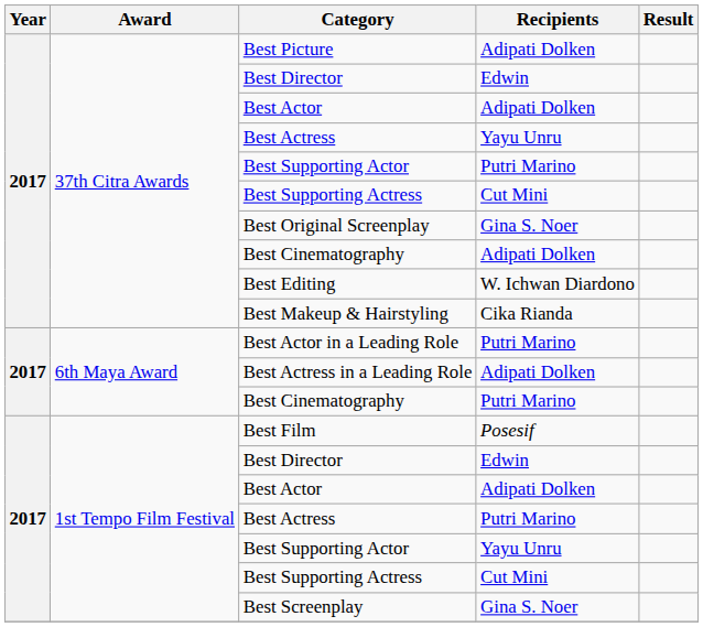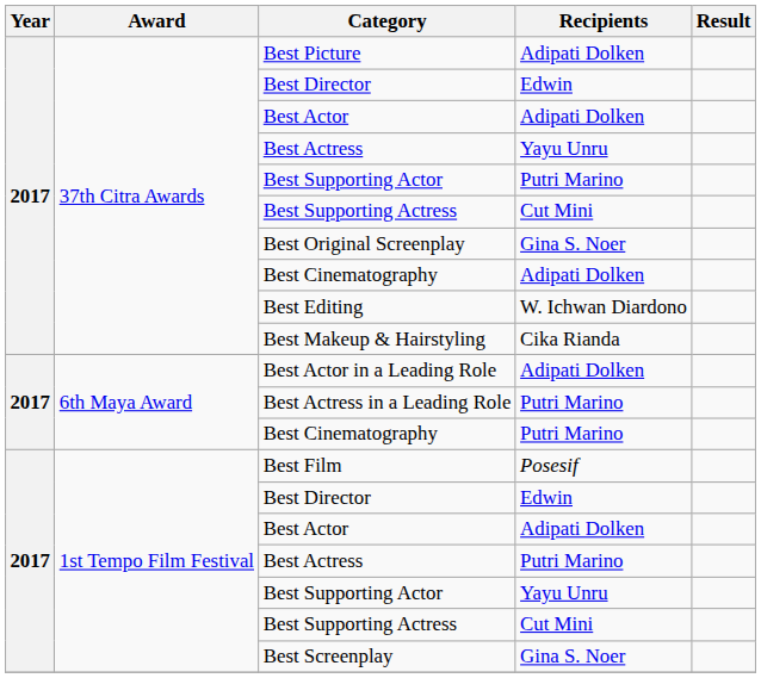 <table class="wikitable sortable">
 <tr>
 <th>Year</th>
 <th>Award</th>
 <th>Category</th>
 <th>Recipients</th>
 <th>Result</th>
 </tr>
 <tr>
 <th rowspan="10">2017</th>
 <td rowspan="10"><a href='#'>37th Citra Awards</a></td>
 <td><a href='#'>Best Picture</a></td>
 <td><a href='#'>Adipati Dolken</a></td>
 <td></td>
 </tr>
 <tr>
 <td><a href='#'>Best Director</a></td>
 <td><a href='#'>Edwin</a></td>
 <td></td>
 </tr>
 <tr>
 <td><a href='#'>Best Actor</a></td>
 <td><a href='#'>Adipati Dolken</a></td>
 <td></td>
 </tr>
 <tr>
 <td><a href='#'>Best Actress</a></td>
 <td><a href='#'>Yayu Unru</a></td>
 <td></td>
 </tr>
 <tr>
 <td><a href='#'>Best Supporting Actor</a></td>
 <td><a href='#'>Putri Marino</a></td>
 <td></td>
 </tr>
 <tr>
 <td><a href='#'>Best Supporting Actress</a></td>
 <td><a href='#'>Cut Mini</a></td>
 <td></td>
 </tr>
 <tr>
 <td>Best Original Screenplay</td>
 <td><a href='#'>Gina S. Noer</a></td>
 <td></td>
 </tr>
 <tr>
 <td>Best Cinematography</td>
 <td><a href='#'>Adipati Dolken</a></td>
 <td></td>
 </tr>
 <tr>
 <td>Best Editing</td>
 <td>W. Ichwan Diardono</td>
 <td></td>
 </tr>
 <tr>
 <td>Best Makeup & Hairstyling</td>
 <td>Cika Rianda</td>
 <td></td>
 </tr>
 <tr>
 <th rowspan="3">2017</th>
 <td rowspan="3"><a href='#'>6th Maya Award</a></td>
 <td>Best Actor in a Leading Role</td>
-<td><a href='#'>Putri Marino</a></td>
+<td><a href='#'>Adipati Dolken</a></td>
 <td></td>
 </tr>
 <tr>
 <td>Best Actress in a Leading Role</td>
-<td><a href='#'>Adipati Dolken</a></td>
+<td><a href='#'>Putri Marino</a></td>
 <td></td>
 </tr>
 <tr>
 <td>Best Cinematography</td>
 <td><a href='#'>Putri Marino</a></td>
 <td></td>
 </tr>
 <tr>
 <th rowspan="7">2017</th>
 <td rowspan="7"><a href='#'>1st Tempo Film Festival</a></td>
 <td>Best Film</td>
 <td><em>Posesif</em></td>
 <td></td>
 </tr>
 <tr>
 <td>Best Director</td>
 <td><a href='#'>Edwin</a></td>
 <td></td>
 </tr>
 <tr>
 <td>Best Actor</td>
 <td><a href='#'>Adipati Dolken</a></td>
 <td></td>
 </tr>
 <tr>
 <td>Best Actress</td>
 <td><a href='#'>Putri Marino</a></td>
 <td></td>
 </tr>
 <tr>
 <td>Best Supporting Actor</td>
 <td><a href='#'>Yayu Unru</a></td>
 <td></td>
 </tr>
 <tr>
 <td>Best Supporting Actress</td>
 <td><a href='#'>Cut Mini</a></td>
 <td></td>
 </tr>
 <tr>
 <td>Best Screenplay</td>
 <td><a href='#'>Gina S. Noer</a></td>
 <td></td>
 </tr>
 <tr>
 </tr>
 </table>
